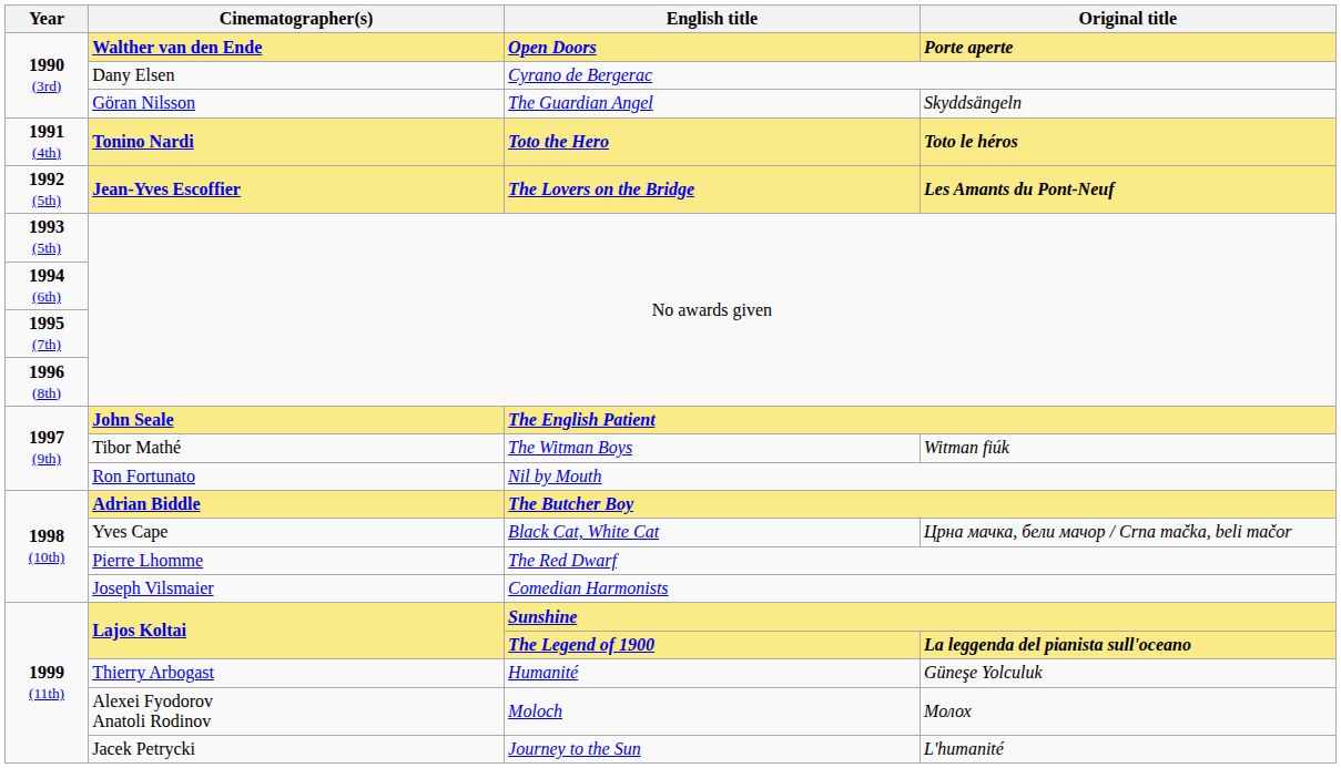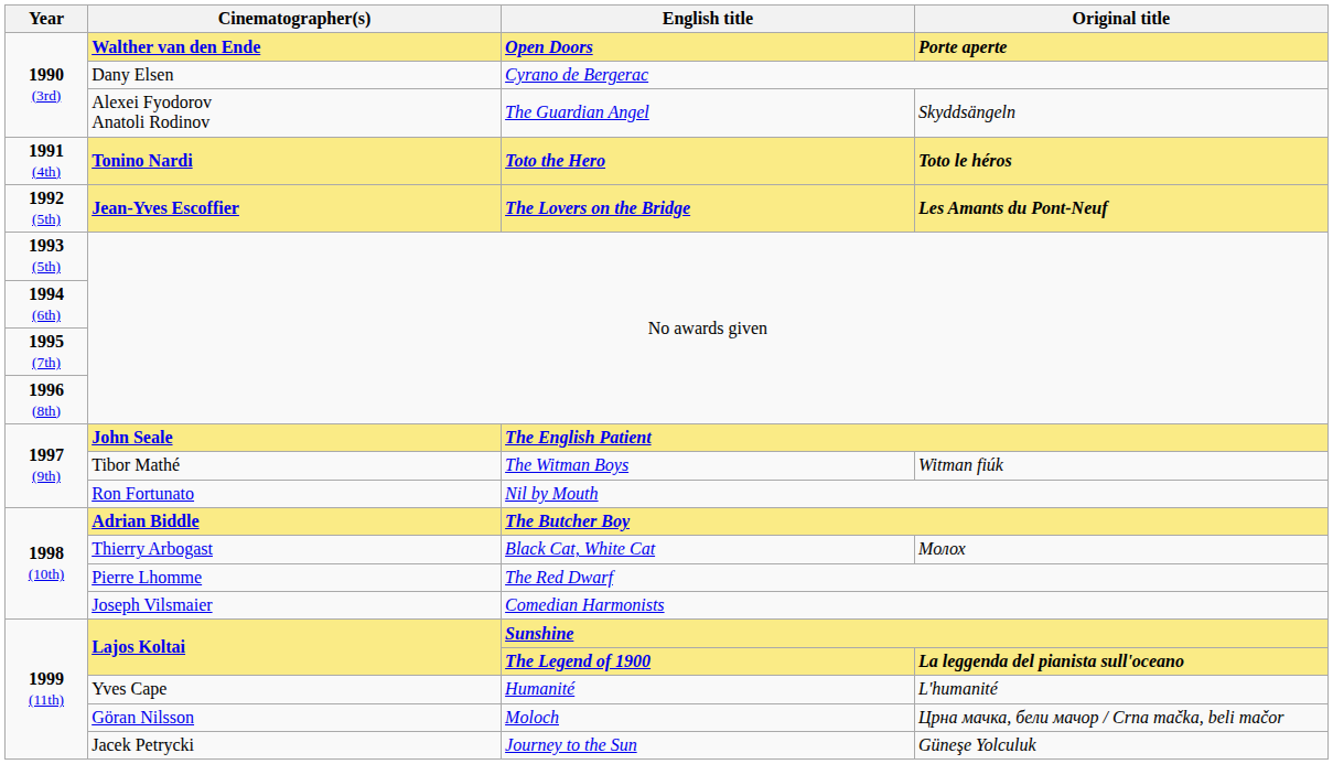 <table class="wikitable" width="95%" cellpadding="5">
 <tr>
 <th width="5%">Year</th>
 <th width="25%">Cinematographer(s)</th>
 <th width="25%">English title</th>
 <th width="25%">Original title</th>
 </tr>
 <tr>
 <td rowspan=3 style="text-align:center;"><strong>1990</strong><br><small><a href='#'>(3rd)</a></small></td>
 <td style="background:#FAEB86;"> <strong><a href='#'>Walther van den Ende</a></strong></td>
 <td style="background:#FAEB86;"><strong><em><a href='#'>Open Doors</a></em></strong></td>
 <td style="background:#FAEB86;"><strong><em>Porte aperte</em></strong></td>
 </tr>
 <tr>
 <td> Dany Elsen</td>
 <td colspan="2"><em><a href='#'>Cyrano de Bergerac</a></em></td>
 </tr>
 <tr>
-<td> <a href='#'>Göran Nilsson</a></td>
+<td> Alexei Fyodorov<br> Anatoli Rodinov</td>
 <td><em><a href='#'>The Guardian Angel</a></em></td>
 <td><em>Skyddsängeln</em></td>
 </tr>
 <tr>
 <td style="text-align:center;"><strong>1991</strong><br><small><a href='#'>(4th)</a></small></td>
 <td style="background:#FAEB86;"> <strong><a href='#'>Tonino Nardi</a></strong></td>
 <td style="background:#FAEB86;"><strong><em><a href='#'>Toto the Hero</a></em></strong></td>
 <td style="background:#FAEB86;"><strong><em>Toto le héros</em></strong></td>
 </tr>
 <tr>
 <td style="text-align:center;"><strong>1992</strong><br><small><a href='#'>(5th)</a></small></td>
 <td style="background:#FAEB86;"> <strong><a href='#'>Jean-Yves Escoffier</a></strong></td>
 <td style="background:#FAEB86;"><strong><em><a href='#'>The Lovers on the Bridge</a></em></strong></td>
 <td style="background:#FAEB86;"><strong><em>Les Amants du Pont-Neuf</em></strong></td>
 </tr>
 <tr>
 <td style="text-align:center;"><strong>1993</strong><br><small><a href='#'>(5th)</a></small></td>
 <td rowspan="4" colspan="3" style="text-align:center;">No awards given</td>
 </tr>
 <tr>
 <td style="text-align:center;"><strong>1994</strong><br><small><a href='#'>(6th)</a></small></td>
 </tr>
 <tr>
 <td style="text-align:center;"><strong>1995</strong><br><small><a href='#'>(7th)</a></small></td>
 </tr>
 <tr>
 <td style="text-align:center;"><strong>1996</strong><br><small><a href='#'>(8th)</a></small></td>
 </tr>
 <tr>
 <td rowspan=3 style="text-align:center;"><strong>1997</strong><br><small><a href='#'>(9th)</a></small></td>
 <td style="background:#FAEB86;"> <strong><a href='#'>John Seale</a></strong></td>
 <td colspan="2" style="background:#FAEB86;"><strong><em><a href='#'>The English Patient</a></em></strong></td>
 </tr>
 <tr>
 <td> Tibor Mathé</td>
 <td><em><a href='#'>The Witman Boys</a></em></td>
 <td><em>Witman fiúk</em></td>
 </tr>
 <tr>
 <td> <a href='#'>Ron Fortunato</a></td>
 <td colspan="2"><em><a href='#'>Nil by Mouth</a></em></td>
 </tr>
 <tr>
 <td rowspan=4 style="text-align:center;"><strong>1998</strong><br><small><a href='#'>(10th)</a></small></td>
 <td style="background:#FAEB86;"> <strong><a href='#'>Adrian Biddle</a></strong></td>
 <td colspan="2" style="background:#FAEB86;"><strong><em><a href='#'>The Butcher Boy</a></em></strong></td>
 </tr>
 <tr>
-<td> Yves Cape</td>
+<td> <a href='#'>Thierry Arbogast</a></td>
 <td><em><a href='#'>Black Cat, White Cat</a></em></td>
-<td><em>Црна мачка, бели мачор / Crna mačka, beli mačor</em></td>
+<td><em>Молох</em></td>
 </tr>
 <tr>
 <td> <a href='#'>Pierre Lhomme</a></td>
 <td colspan="2"><em><a href='#'>The Red Dwarf</a></em></td>
 </tr>
 <tr>
 <td> <a href='#'>Joseph Vilsmaier</a></td>
 <td colspan="2"><em><a href='#'>Comedian Harmonists</a></em></td>
 </tr>
 <tr>
 <td rowspan=5 style="text-align:center;"><strong>1999</strong><br><small><a href='#'>(11th)</a></small></td>
 <td style="background:#FAEB86;" rowspan=2> <strong><a href='#'>Lajos Koltai</a></strong></td>
 <td colspan="2" style="background:#FAEB86;"><strong><em><a href='#'>Sunshine</a></em></strong></td>
 </tr>
 <tr>
 <td style="background:#FAEB86;"><strong><em><a href='#'>The Legend of 1900</a></em></strong></td>
 <td style="background:#FAEB86;"><strong><em>La leggenda del pianista sull'oceano</em></strong></td>
 </tr>
 <tr>
-<td> <a href='#'>Thierry Arbogast</a></td>
+<td> Yves Cape</td>
 <td><em><a href='#'>Humanité</a></em></td>
-<td><em>Güneşe Yolculuk</em></td>
+<td><em>L'humanité</em></td>
 </tr>
 <tr>
-<td> Alexei Fyodorov<br> Anatoli Rodinov</td>
+<td> <a href='#'>Göran Nilsson</a></td>
 <td><em><a href='#'>Moloch</a></em></td>
-<td><em>Молох</em></td>
+<td><em>Црна мачка, бели мачор / Crna mačka, beli mačor</em></td>
 </tr>
 <tr>
 <td> Jacek Petrycki</td>
 <td><em><a href='#'>Journey to the Sun</a></em></td>
-<td><em>L'humanité</em></td>
+<td><em>Güneşe Yolculuk</em></td>
 </tr>
 </table>
